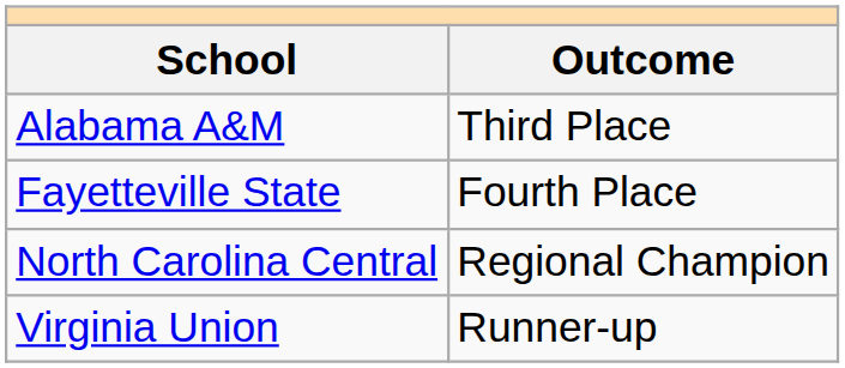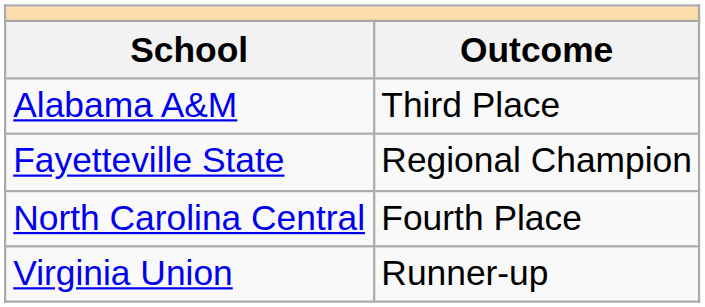 <table class="wikitable" style="float:left; margin-right:1em;">
 <tr>
 <th colspan="3" style="background:#ffdead;"></th>
 </tr>
 <tr>
 <th>School</th>
 <th>Outcome</th>
 </tr>
 <tr>
 <td><a href='#'>Alabama A&M</a></td>
 <td>Third Place</td>
 </tr>
 <tr>
 <td><a href='#'>Fayetteville State</a></td>
-<td>Fourth Place</td>
+<td>Regional Champion</td>
 </tr>
 <tr>
 <td><a href='#'>North Carolina Central</a></td>
-<td>Regional Champion</td>
+<td>Fourth Place</td>
 </tr>
 <tr>
 <td><a href='#'>Virginia Union</a></td>
 <td>Runner-up</td>
 </tr>
 </table>
